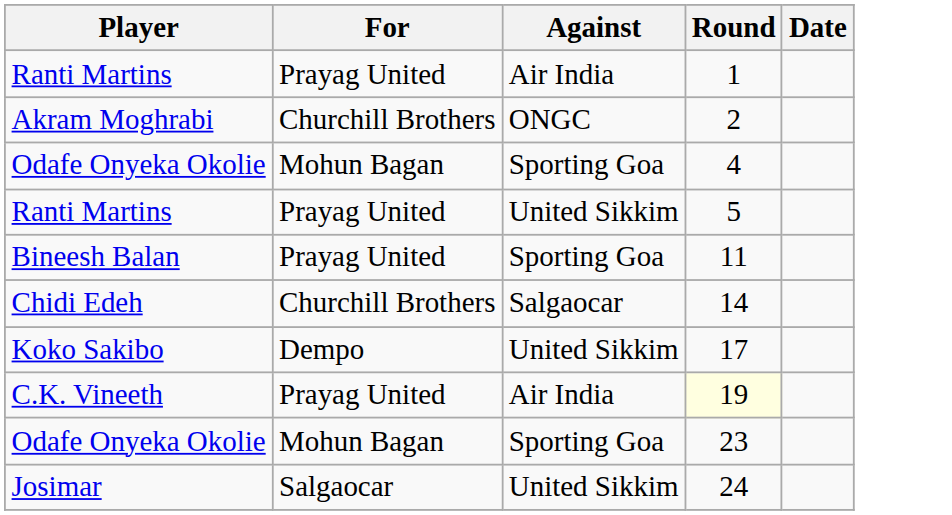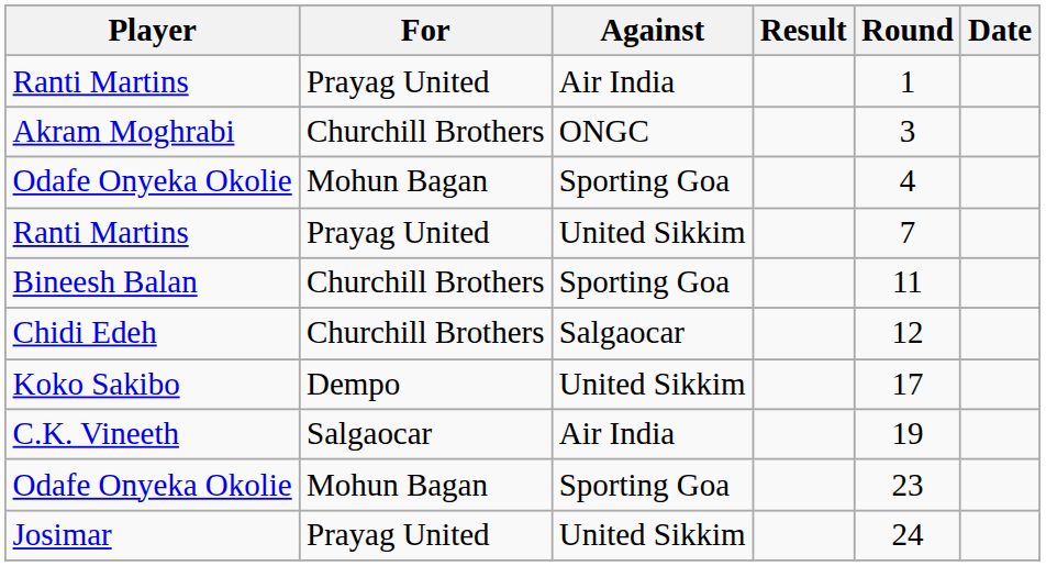 <table class="wikitable sortable">
 <tr>
 <th>Player</th>
 <th>For</th>
 <th>Against</th>
+<th align=center>Result</th>
 <th>Round</th>
 <th>Date</th>
 </tr>
 <tr>
 <td> <a href='#'>Ranti Martins</a></td>
 <td>Prayag United</td>
 <td>Air India</td>
+<td align="center"></td>
 <td align="center">1</td>
 <td></td>
 </tr>
 <tr>
 <td> <a href='#'>Akram Moghrabi</a></td>
 <td>Churchill Brothers</td>
 <td>ONGC</td>
-<td align="center">2</td>
+<td align="center"></td>
+<td align="center">3</td>
 <td></td>
 </tr>
 <tr>
 <td> <a href='#'>Odafe Onyeka Okolie</a></td>
 <td>Mohun Bagan</td>
 <td>Sporting Goa</td>
+<td align="center"></td>
 <td align="center">4</td>
 <td></td>
 </tr>
 <tr>
 <td> <a href='#'>Ranti Martins</a></td>
 <td>Prayag United</td>
 <td>United Sikkim</td>
-<td align="center">5</td>
+<td align="center"></td>
+<td align="center">7</td>
 <td></td>
 </tr>
 <tr>
 <td> <a href='#'>Bineesh Balan</a></td>
-<td>Prayag United</td>
+<td>Churchill Brothers</td>
 <td>Sporting Goa</td>
+<td align="center"></td>
 <td align="center">11</td>
 <td></td>
 </tr>
 <tr>
 <td> <a href='#'>Chidi Edeh</a></td>
 <td>Churchill Brothers</td>
 <td>Salgaocar</td>
-<td align="center">14</td>
+<td align="center"></td>
+<td align="center">12</td>
 <td></td>
 </tr>
 <tr>
 <td> <a href='#'>Koko Sakibo</a></td>
 <td>Dempo</td>
 <td>United Sikkim</td>
+<td align="center"></td>
 <td align="center">17</td>
 <td></td>
 </tr>
 <tr>
 <td> <a href='#'>C.K. Vineeth</a></td>
-<td>Prayag United</td>
+<td>Salgaocar</td>
 <td>Air India</td>
-<td align="center" style="background: lightyellow;">19</td>
+<td align="center"></td>
+<td align="center">19</td>
 <td></td>
 </tr>
 <tr>
 <td> <a href='#'>Odafe Onyeka Okolie</a></td>
 <td>Mohun Bagan</td>
 <td>Sporting Goa</td>
+<td align="center"></td>
 <td align="center">23</td>
 <td></td>
 </tr>
 <tr>
 <td> <a href='#'>Josimar</a></td>
-<td>Salgaocar</td>
+<td>Prayag United</td>
 <td>United Sikkim</td>
+<td align="center"></td>
 <td align="center">24</td>
 <td></td>
 </tr>
 </table>
